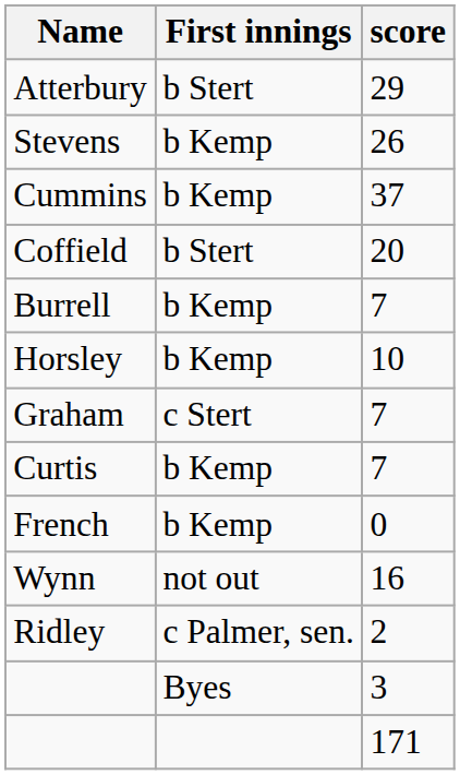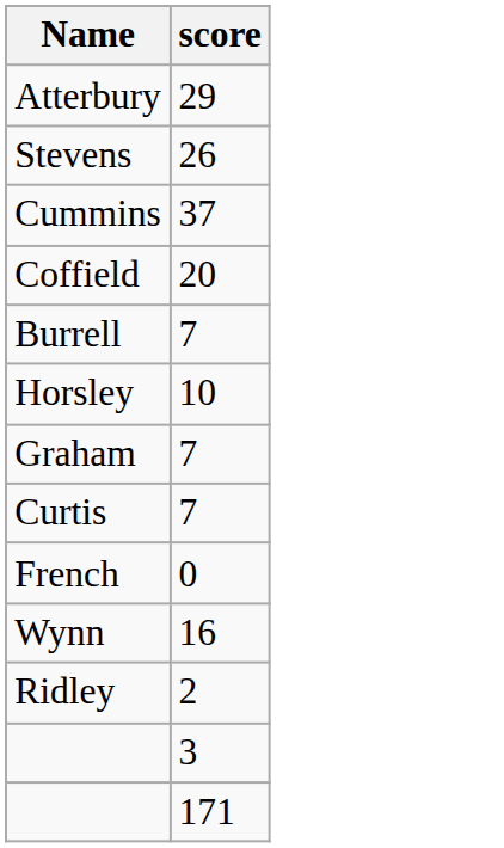 <table class="wikitable">
 <tr>
 <th>Name</th>
-<th>First innings</th>
 <th>score</th>
 </tr>
 <tr>
 <td>Atterbury</td>
-<td>b Stert</td>
 <td>29</td>
 </tr>
 <tr>
 <td>Stevens</td>
-<td>b Kemp</td>
 <td>26</td>
 </tr>
 <tr>
 <td>Cummins</td>
-<td>b Kemp</td>
 <td>37</td>
 </tr>
 <tr>
 <td>Coffield</td>
-<td>b Stert</td>
 <td>20</td>
 </tr>
 <tr>
 <td>Burrell</td>
-<td>b Kemp</td>
 <td>7</td>
 </tr>
 <tr>
 <td>Horsley</td>
-<td>b Kemp</td>
 <td>10</td>
 </tr>
 <tr>
 <td>Graham</td>
-<td>c Stert</td>
 <td>7</td>
 </tr>
 <tr>
 <td>Curtis</td>
-<td>b Kemp</td>
 <td>7</td>
 </tr>
 <tr>
 <td>French</td>
-<td>b Kemp</td>
 <td>0</td>
 </tr>
 <tr>
 <td>Wynn</td>
-<td>not out</td>
 <td>16</td>
 </tr>
 <tr>
 <td>Ridley</td>
-<td>c Palmer, sen.</td>
 <td>2</td>
 </tr>
 <tr>
 <td></td>
-<td>Byes</td>
 <td>3</td>
 </tr>
 <tr>
 <td></td>
-<td></td>
 <td>171</td>
 </tr>
 </table>
